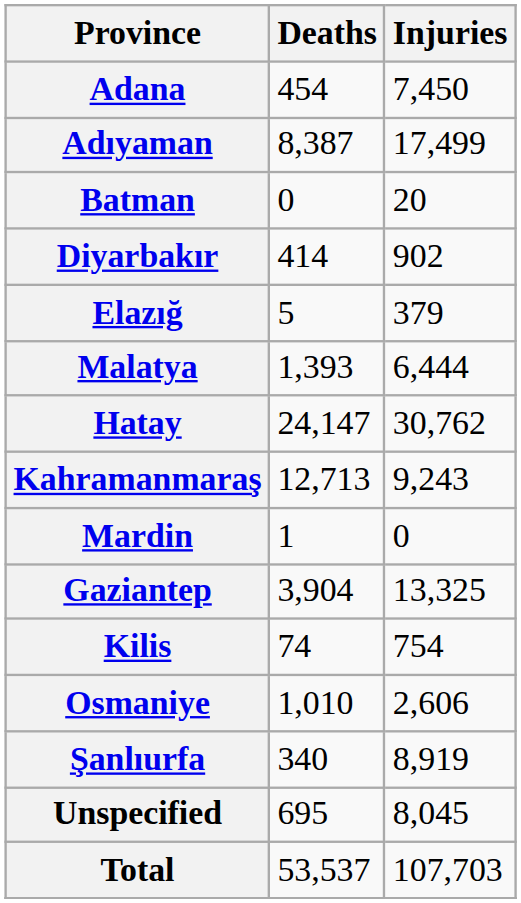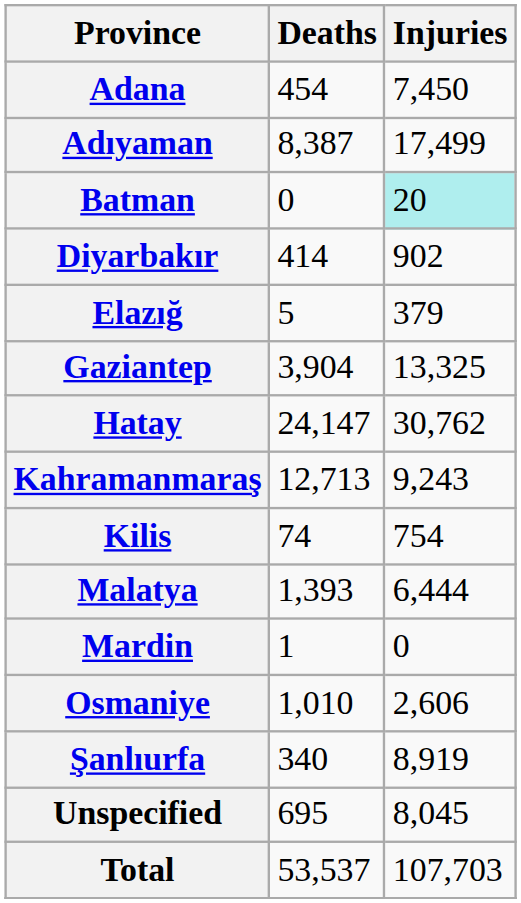 <table class="wikitable sortable plainrowheaders floatright" style="clear:right; margin-left:7px; margin-top:0; margin-right:0; margin-bottom:3px; font-size:90%;">
 <tr>
 <th scope="col">Province</th>
 <th scope="col">Deaths</th>
 <th scope="col">Injuries</th>
 </tr>
 <tr>
 <th scope="row"><a href='#'>Adana</a></th>
 <td>454</td>
 <td>7,450</td>
 </tr>
 <tr>
 <th scope="row"><a href='#'>Adıyaman</a></th>
 <td>8,387</td>
 <td>17,499</td>
 </tr>
 <tr>
 <th scope="row"><a href='#'>Batman</a></th>
 <td>0</td>
-<td>20</td>
+<td style="background: paleturquoise;">20</td>
 </tr>
 <tr>
 <th scope="row"><a href='#'>Diyarbakır</a></th>
 <td>414</td>
 <td>902</td>
 </tr>
 <tr>
 <th scope="row"><a href='#'>Elazığ</a></th>
 <td>5</td>
 <td>379</td>
 </tr>
 <tr>
-<th scope="row"><a href='#'>Malatya</a></th>
-<td>1,393</td>
-<td>6,444</td>
+<th scope="row"><a href='#'>Gaziantep</a></th>
+<td>3,904</td>
+<td>13,325</td>
 </tr>
 <tr>
 <th scope="row"><a href='#'>Hatay</a></th>
 <td>24,147</td>
 <td>30,762</td>
 </tr>
 <tr>
 <th scope="row"><a href='#'>Kahramanmaraş</a></th>
 <td>12,713</td>
 <td>9,243</td>
 </tr>
 <tr>
+<th scope="row"><a href='#'>Kilis</a></th>
+<td>74</td>
+<td>754</td>
+</tr>
+<tr>
+<th scope="row"><a href='#'>Malatya</a></th>
+<td>1,393</td>
+<td>6,444</td>
+</tr>
+<tr>
 <th scope="row"><a href='#'>Mardin</a></th>
 <td>1</td>
 <td>0</td>
-</tr>
-<tr>
-<th scope="row"><a href='#'>Gaziantep</a></th>
-<td>3,904</td>
-<td>13,325</td>
-</tr>
-<tr>
-<th scope="row"><a href='#'>Kilis</a></th>
-<td>74</td>
-<td>754</td>
 </tr>
 <tr>
 <th scope="row"><a href='#'>Osmaniye</a></th>
 <td>1,010</td>
 <td>2,606</td>
 </tr>
 <tr>
 <th scope="row"><a href='#'>Şanlıurfa</a></th>
 <td>340</td>
 <td>8,919</td>
 </tr>
 <tr>
 <th scope="row">Unspecified</th>
 <td>695</td>
 <td>8,045</td>
 </tr>
 <tr>
 <th><strong>Total</strong></th>
 <td>53,537</td>
 <td>107,703</td>
 </tr>
 <tr>
 </tr>
 </table>
